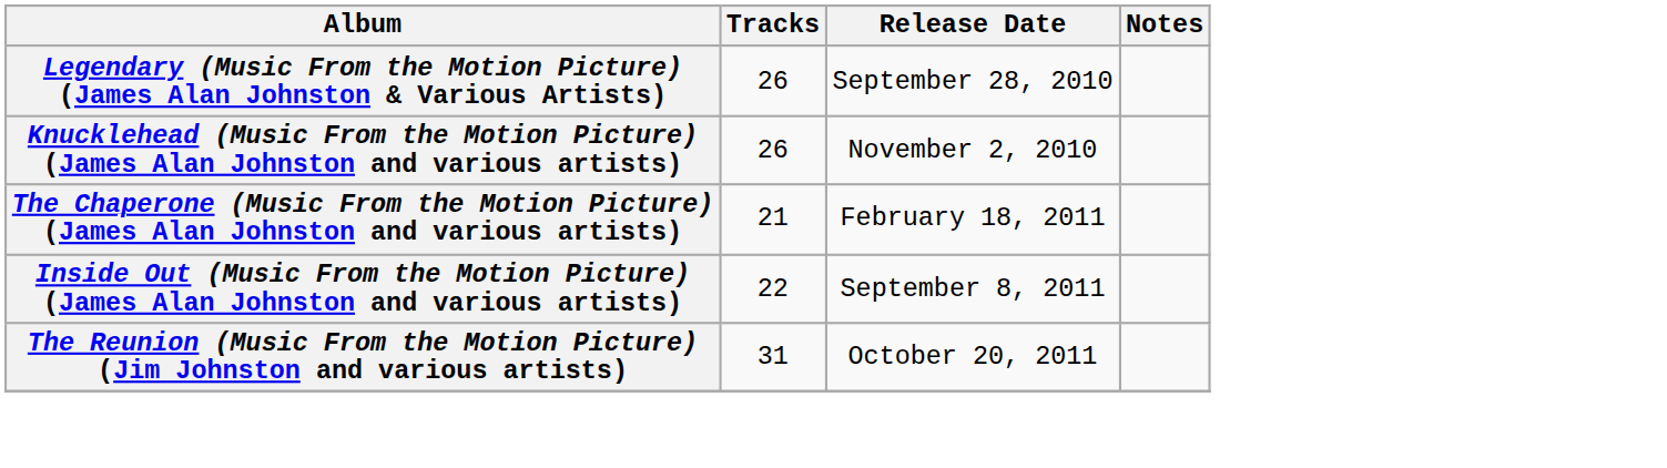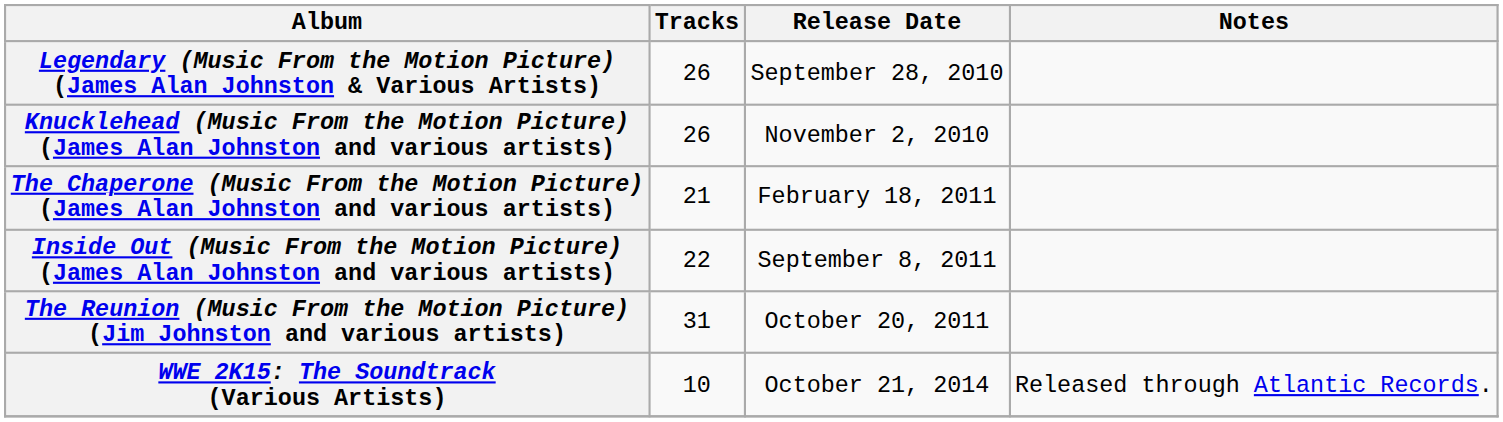 <table class="wikitable sortable" style="text-align:center; font-size:85%">
 <tr>
 <th>Album</th>
 <th>Tracks</th>
 <th>Release Date</th>
 <th>Notes</th>
 </tr>
 <tr>
 <th><em><a href='#'>Legendary</a> (Music From the Motion Picture)</em><br>(<a href='#'>James Alan Johnston</a> & Various Artists)</th>
 <td>26</td>
 <td>September 28, 2010</td>
 <td></td>
 </tr>
 <tr>
 <th><em><a href='#'>Knucklehead</a> (Music From the Motion Picture)</em><br>(<a href='#'>James Alan Johnston</a> and various artists)</th>
 <td>26</td>
 <td>November 2, 2010</td>
 <td></td>
 </tr>
 <tr>
 <th><em><a href='#'>The Chaperone</a> (Music From the Motion Picture)</em><br>(<a href='#'>James Alan Johnston</a> and various artists)</th>
 <td>21</td>
 <td>February 18, 2011</td>
 <td></td>
 </tr>
 <tr>
 <th><em><a href='#'>Inside Out</a> (Music From the Motion Picture)</em><br>(<a href='#'>James Alan Johnston</a> and various artists)</th>
 <td>22</td>
 <td>September 8, 2011</td>
 <td></td>
 </tr>
 <tr>
 <th><em><a href='#'>The Reunion</a> (Music From the Motion Picture)</em><br>(<a href='#'>Jim Johnston</a> and various artists)</th>
 <td>31</td>
 <td>October 20, 2011</td>
 <td></td>
 </tr>
 <tr>
+<th><em><a href='#'>WWE 2K15</a>: <a href='#'>The Soundtrack</a></em><br>(Various Artists)</th>
+<td>10</td>
+<td>October 21, 2014</td>
+<td>Released through <a href='#'>Atlantic Records</a>.</td>
+</tr>
+<tr>
 </tr>
 </table>
